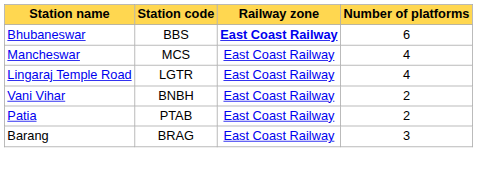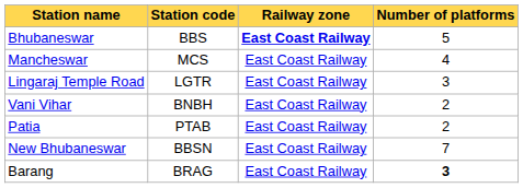 <table class="wikitable sortable" style="background:#fff;">
 <tr>
 <th style="background:#ffd750;">Station name</th>
 <th style="background:#ffd750;">Station code</th>
 <th style="background:#ffd750;">Railway zone</th>
 <th style="background:#ffd750;">Number of platforms</th>
 </tr>
 <tr>
 <td><a href='#'>Bhubaneswar</a></td>
 <td style="text-align:center;">BBS</td>
 <td style="text-align:center;"><strong><a href='#'>East Coast Railway</a></strong></td>
-<td style="text-align:center;">6</td>
+<td style="text-align:center;">5</td>
 </tr>
 <tr>
 <td><a href='#'>Mancheswar</a></td>
 <td style="text-align:center;">MCS</td>
 <td style="text-align:center;"><a href='#'>East Coast Railway</a></td>
 <td style="text-align:center;">4</td>
 </tr>
 <tr>
 <td><a href='#'>Lingaraj Temple Road</a></td>
 <td style="text-align:center;">LGTR</td>
 <td style="text-align:center;"><a href='#'>East Coast Railway</a></td>
-<td style="text-align:center;">4</td>
+<td style="text-align:center;">3</td>
 </tr>
 <tr>
 <td><a href='#'>Vani Vihar</a></td>
 <td style="text-align:center;">BNBH</td>
 <td style="text-align:center;"><a href='#'>East Coast Railway</a></td>
 <td style="text-align:center;">2</td>
 </tr>
 <tr>
 <td><a href='#'>Patia</a></td>
 <td style="text-align:center;">PTAB</td>
 <td style="text-align:center;"><a href='#'>East Coast Railway</a></td>
 <td style="text-align:center;">2</td>
 </tr>
 <tr>
+<td><a href='#'>New Bhubaneswar</a></td>
+<td style="text-align:center;">BBSN</td>
+<td style="text-align:center;"><a href='#'>East Coast Railway</a></td>
+<td style="text-align:center;">7</td>
+</tr>
+<tr>
 <td>Barang</td>
 <td style="text-align:center;">BRAG</td>
 <td style="text-align:center;"><a href='#'>East Coast Railway</a></td>
-<td style="text-align:center;">3</td>
+<td style="text-align:center;"><strong>3</strong></td>
 </tr>
 </table>
